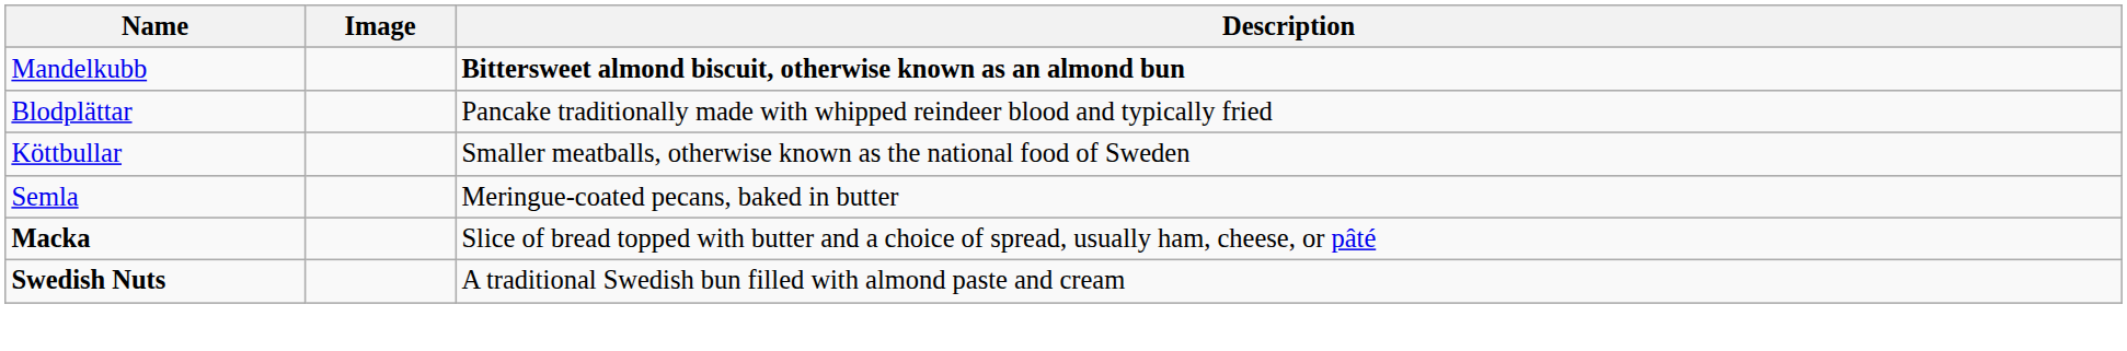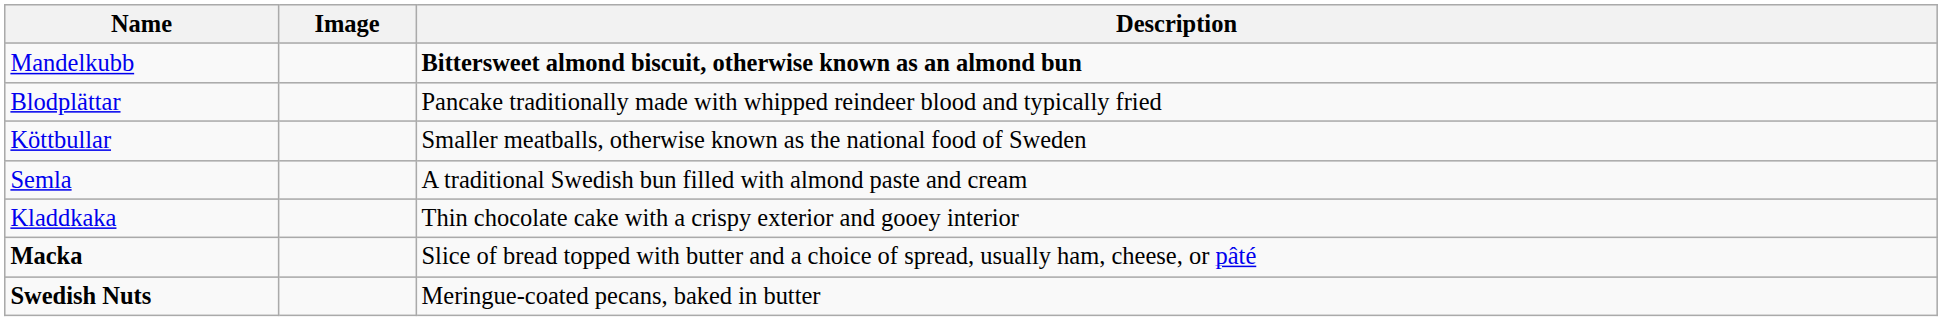 <table class="wikitable sortable" width="100%">
 <tr>
 <th>Name</th>
 <th class="unsortable">Image</th>
 <th>Description</th>
 </tr>
 <tr>
 <td><a href='#'>Mandelkubb</a></td>
 <td></td>
 <td><strong>Bittersweet almond biscuit, otherwise known as an almond bun</strong></td>
 </tr>
 <tr>
 <td><a href='#'>Blodplättar</a></td>
 <td></td>
 <td>Pancake traditionally made with whipped reindeer blood and typically fried</td>
 </tr>
 <tr>
 <td><a href='#'>Köttbullar</a></td>
 <td></td>
 <td>Smaller meatballs, otherwise known as the national food of Sweden</td>
 </tr>
 <tr>
 <td><a href='#'>Semla</a></td>
 <td></td>
-<td>Meringue-coated pecans, baked in butter</td>
+<td>A traditional Swedish bun filled with almond paste and cream</td>
+</tr>
+<tr>
+<td><a href='#'>Kladdkaka</a></td>
+<td></td>
+<td>Thin chocolate cake with a crispy exterior and gooey interior</td>
 </tr>
 <tr>
 <td><strong>Macka</strong></td>
 <td></td>
 <td>Slice of bread topped with butter and a choice of spread, usually ham, cheese, or <a href='#'>pâté</a></td>
 </tr>
 <tr>
 <td><strong>Swedish Nuts</strong></td>
 <td></td>
-<td>A traditional Swedish bun filled with almond paste and cream</td>
+<td>Meringue-coated pecans, baked in butter</td>
 </tr>
 </table>
